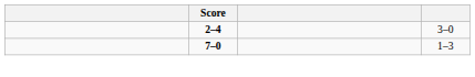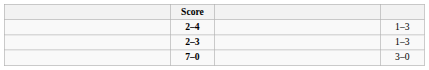 <table class="wikitable" style="text-align: center; ">
 <tr>
 <th align="right" width="270"></th>
 <th width="65">Score</th>
 <th align="left" width="270"></th>
 <th width="65"></th>
 </tr>
 <tr>
 <td align="left"></td>
 <td><strong>2–4</strong></td>
 <td align="left"><strong></strong></td>
-<td>3–0 <strong></strong></td>
+<td>1–3 <strong></strong></td>
+</tr>
+<tr>
+<td align="left"></td>
+<td><strong>2–3</strong></td>
+<td align="left"><strong></strong></td>
+<td>1–3 <strong></strong></td>
 </tr>
 <tr>
 <td align="left"><strong></strong></td>
 <td><strong>7–0</strong></td>
 <td align="left"></td>
-<td>1–3 <strong></strong></td>
+<td>3–0 <strong></strong></td>
 </tr>
 </table>
